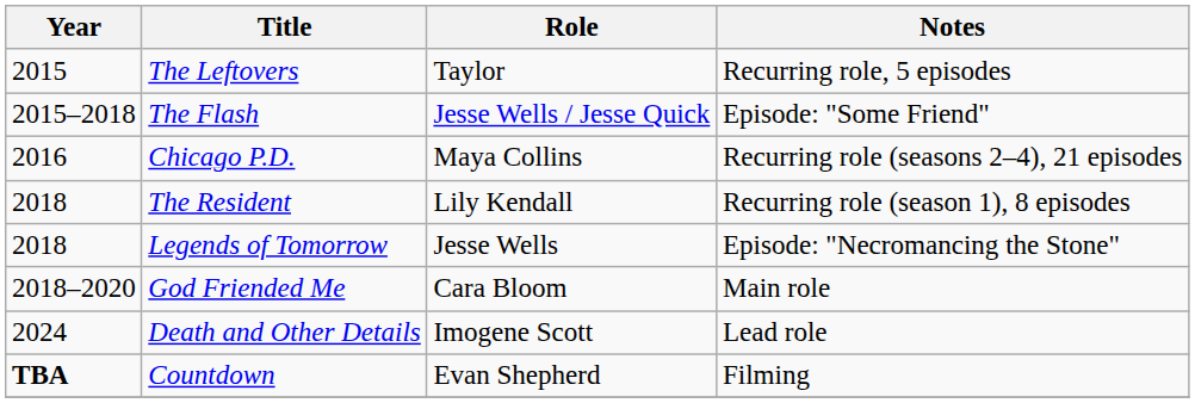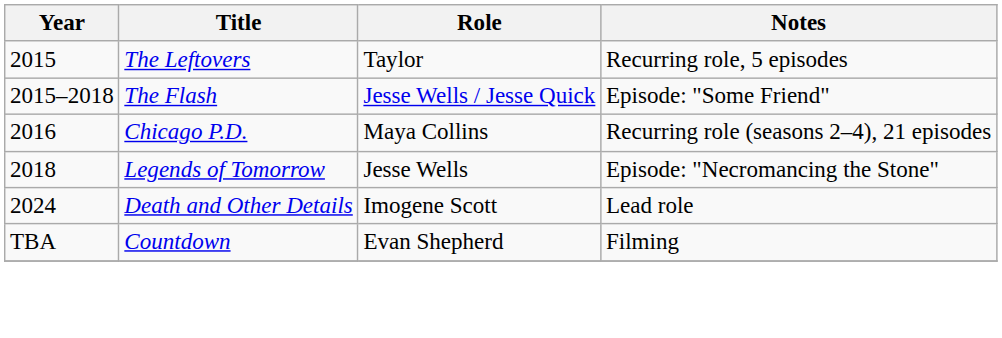 <table class="wikitable">
 <tr>
 <th>Year</th>
 <th>Title</th>
 <th>Role</th>
 <th>Notes</th>
 </tr>
 <tr>
 <td>2015</td>
 <td><em><a href='#'>The Leftovers</a></em></td>
 <td>Taylor</td>
 <td>Recurring role, 5 episodes</td>
 </tr>
 <tr>
 <td>2015–2018</td>
 <td><em><a href='#'>The Flash</a></em></td>
 <td><a href='#'>Jesse Wells / Jesse Quick</a></td>
 <td>Episode: "Some Friend"</td>
 </tr>
 <tr>
 <td>2016</td>
 <td><em><a href='#'>Chicago P.D.</a></em></td>
 <td>Maya Collins</td>
 <td>Recurring role (seasons 2–4), 21 episodes</td>
 </tr>
 <tr>
 <td>2018</td>
-<td><em><a href='#'>The Resident</a></em></td>
-<td>Lily Kendall</td>
-<td>Recurring role (season 1), 8 episodes</td>
-</tr>
-<tr>
-<td>2018</td>
 <td><em><a href='#'>Legends of Tomorrow</a></em></td>
 <td>Jesse Wells</td>
 <td>Episode: "Necromancing the Stone"</td>
-</tr>
-<tr>
-<td>2018–2020</td>
-<td><em><a href='#'>God Friended Me</a></em></td>
-<td>Cara Bloom</td>
-<td>Main role</td>
 </tr>
 <tr>
 <td>2024</td>
 <td><em><a href='#'>Death and Other Details</a></em></td>
 <td>Imogene Scott</td>
 <td>Lead role</td>
 </tr>
 <tr>
-<td><strong>TBA</strong></td>
+<td>TBA</td>
 <td><em><a href='#'>Countdown</a></em></td>
 <td>Evan Shepherd</td>
 <td>Filming</td>
 </tr>
 <tr>
 </tr>
 </table>
